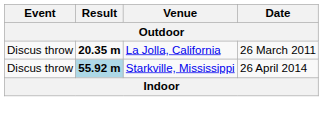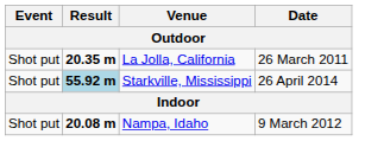 <table class="wikitable">
 <tr>
 <th>Event</th>
 <th>Result</th>
 <th>Venue</th>
 <th>Date</th>
 </tr>
 <tr>
 <th colspan="4">Outdoor</th>
 </tr>
 <tr>
-<td>Discus throw</td>
+<td>Shot put</td>
 <td><strong>20.35 m</strong></td>
 <td> <a href='#'>La Jolla, California</a></td>
 <td>26 March 2011</td>
 </tr>
 <tr>
-<td>Discus throw</td>
+<td>Shot put</td>
 <td style="background: lightblue;"><strong>55.92 m</strong></td>
 <td> <a href='#'>Starkville, Mississippi</a></td>
 <td>26 April 2014</td>
 </tr>
 <tr>
 <th colspan="4">Indoor</th>
 </tr>
+<tr>
+<td>Shot put</td>
+<td><strong>20.08 m</strong></td>
+<td> <a href='#'>Nampa, Idaho</a></td>
+<td>9 March 2012</td>
+</tr>
 </table>
